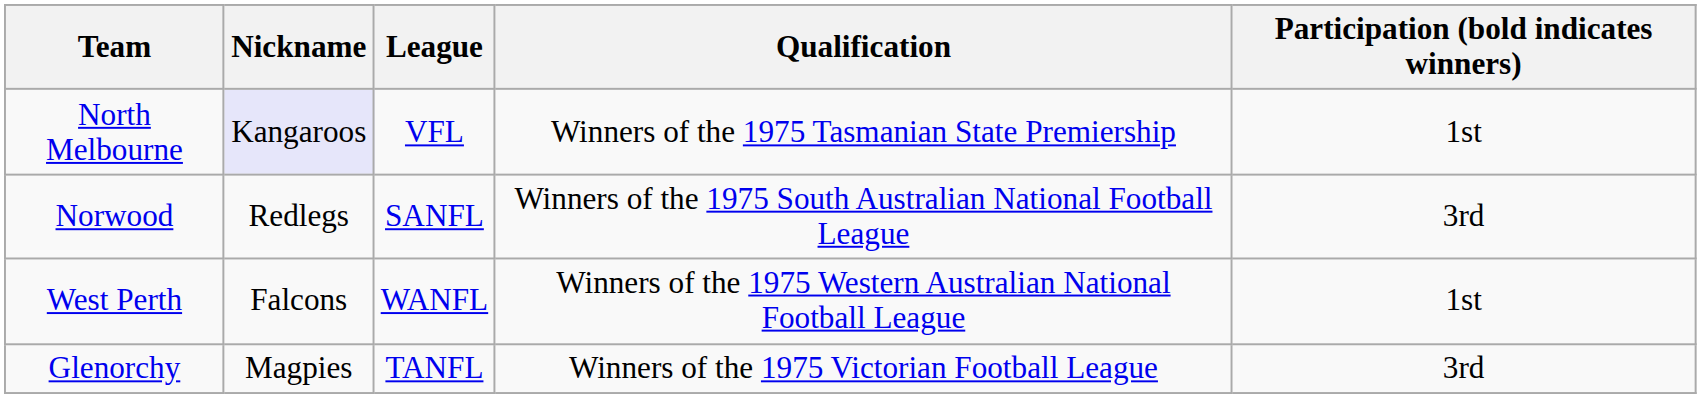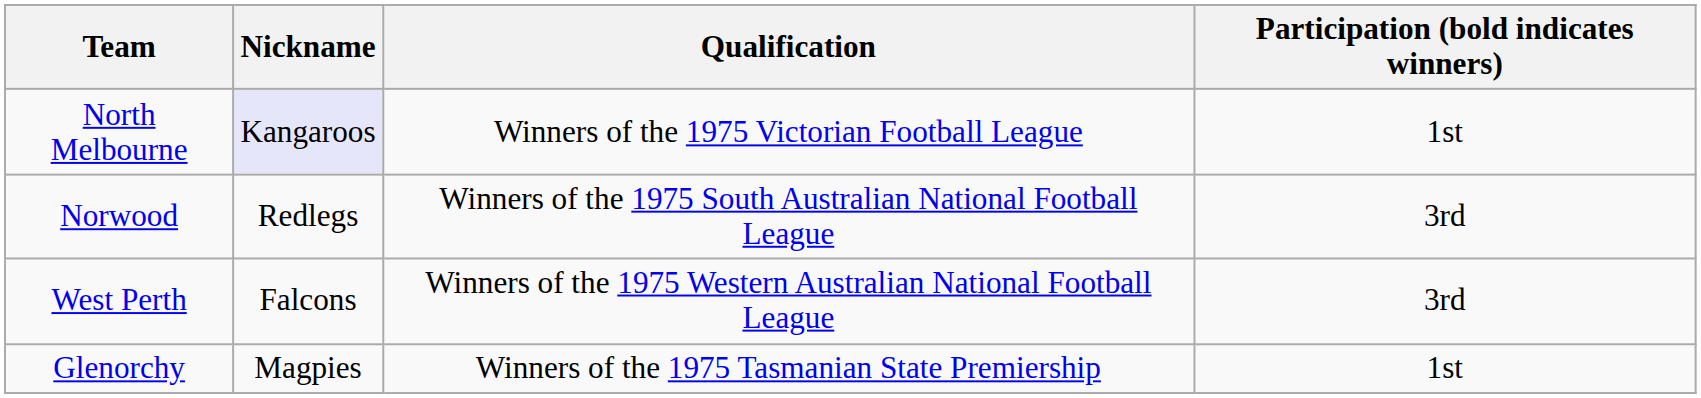 <table class="wikitable" style="text-align:center">
 <tr>
 <th>Team</th>
 <th>Nickname</th>
-<th>League</th>
 <th>Qualification</th>
 <th>Participation (bold indicates winners)</th>
 </tr>
 <tr>
 <td><a href='#'>North Melbourne</a></td>
 <td style="background: lavender;">Kangaroos</td>
-<td><a href='#'>VFL</a></td>
-<td>Winners of the <a href='#'>1975 Tasmanian State Premiership</a></td>
+<td>Winners of the <a href='#'>1975 Victorian Football League</a></td>
 <td>1st</td>
 </tr>
 <tr>
 <td><a href='#'>Norwood</a></td>
 <td>Redlegs</td>
-<td><a href='#'>SANFL</a></td>
 <td>Winners of the <a href='#'>1975 South Australian National Football League</a></td>
 <td>3rd </td>
 </tr>
 <tr>
 <td><a href='#'>West Perth</a></td>
 <td>Falcons</td>
-<td><a href='#'>WANFL</a></td>
 <td>Winners of the <a href='#'>1975 Western Australian National Football League</a></td>
-<td>1st</td>
+<td>3rd </td>
 </tr>
 <tr>
 <td><a href='#'>Glenorchy</a></td>
 <td>Magpies</td>
-<td><a href='#'>TANFL</a></td>
-<td>Winners of the <a href='#'>1975 Victorian Football League</a></td>
-<td>3rd </td>
+<td>Winners of the <a href='#'>1975 Tasmanian State Premiership</a></td>
+<td>1st</td>
 </tr>
 </table>
